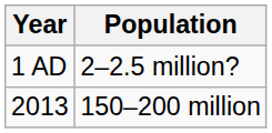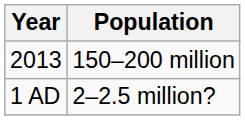 <table class="wikitable">
 <tr>
 <th>Year</th>
 <th>Population</th>
 </tr>
 <tr>
+<td>2013</td>
+<td>150–200 million</td>
+</tr>
+<tr>
 <td>1 AD</td>
 <td>2–2.5 million?</td>
 </tr>
-<tr>
-<td>2013</td>
-<td>150–200 million</td>
-</tr>
 </table>
